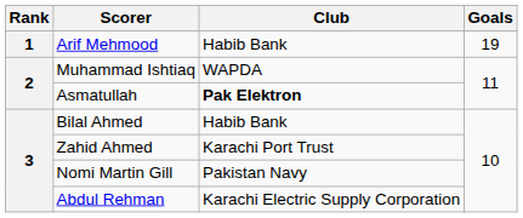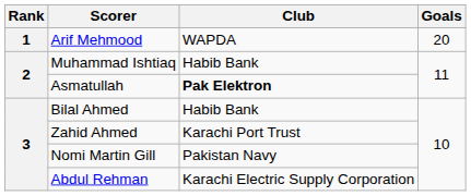 <table class="wikitable">
 <tr>
 <th>Rank</th>
 <th>Scorer</th>
 <th>Club</th>
 <th>Goals</th>
 </tr>
 <tr>
 <th>1</th>
 <td align="left"> <a href='#'>Arif Mehmood</a></td>
-<td align="left">Habib Bank</td>
-<td align=center>19</td>
+<td align="left">WAPDA</td>
+<td align=center>20</td>
 </tr>
 <tr>
 <th rowspan="2">2</th>
 <td align="left"> Muhammad Ishtiaq</td>
-<td align="left">WAPDA</td>
+<td align="left">Habib Bank</td>
 <td rowspan="2" align=center>11</td>
 </tr>
 <tr>
 <td align="left"> Asmatullah</td>
 <td align="left"><strong>Pak Elektron</strong></td>
 </tr>
 <tr>
 <th rowspan="4">3</th>
 <td align="left"> Bilal Ahmed</td>
 <td align="left">Habib Bank</td>
 <td rowspan="4" align=center>10</td>
 </tr>
 <tr>
 <td align="left"> Zahid Ahmed</td>
 <td align="left">Karachi Port Trust</td>
 </tr>
 <tr>
 <td align="left"> Nomi Martin Gill</td>
 <td align="left">Pakistan Navy</td>
 </tr>
 <tr>
 <td align="left"> <a href='#'>Abdul Rehman</a></td>
 <td align="left">Karachi Electric Supply Corporation</td>
 </tr>
 </table>
